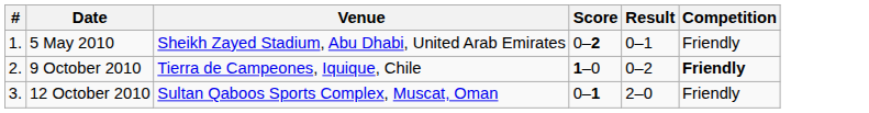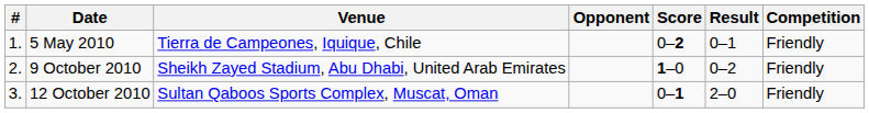 <table class="wikitable">
 <tr>
 <th>#</th>
 <th>Date</th>
 <th>Venue</th>
+<th>Opponent</th>
 <th>Score</th>
 <th>Result</th>
 <th>Competition</th>
 </tr>
 <tr>
 <td>1.</td>
 <td>5 May 2010</td>
-<td><a href='#'>Sheikh Zayed Stadium</a>, <a href='#'>Abu Dhabi</a>, United Arab Emirates</td>
+<td><a href='#'>Tierra de Campeones</a>, <a href='#'>Iquique</a>, Chile</td>
+<td></td>
 <td>0–<strong>2</strong></td>
 <td>0–1</td>
 <td>Friendly</td>
 </tr>
 <tr>
 <td>2.</td>
 <td>9 October 2010</td>
-<td><a href='#'>Tierra de Campeones</a>, <a href='#'>Iquique</a>, Chile</td>
+<td><a href='#'>Sheikh Zayed Stadium</a>, <a href='#'>Abu Dhabi</a>, United Arab Emirates</td>
+<td></td>
 <td><strong>1</strong>–0</td>
 <td>0–2</td>
-<td><strong>Friendly</strong></td>
+<td>Friendly</td>
 </tr>
 <tr>
 <td>3.</td>
 <td>12 October 2010</td>
 <td><a href='#'>Sultan Qaboos Sports Complex</a>, <a href='#'>Muscat, Oman</a></td>
+<td></td>
 <td>0–<strong>1</strong></td>
 <td>2–0</td>
 <td>Friendly</td>
 </tr>
 </table>
